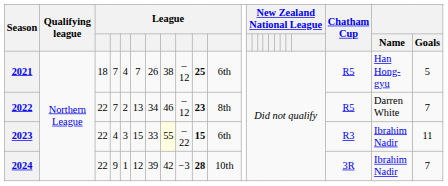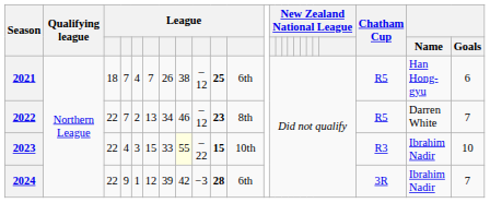 <table class="wikitable" style="font-size:90%; text-align:center;">
 <tr>
 <th rowspan=2>Season</th>
 <th rowspan=2>Qualifying league</th>
 <th colspan=9>League</th>
 <th style="background:white" rowspan=8></th>
 <th colspan=9><a href='#'>New Zealand National League</a></th>
 <th rowspan=2 width=40px><a href='#'>Chatham<br>Cup</a></th>
 <th colspan=2></th>
 </tr>
 <tr>
 <th></th>
 <th></th>
 <th></th>
 <th></th>
 <th></th>
 <th></th>
 <th></th>
 <th></th>
 <th width=40px></th>
 <th></th>
 <th></th>
 <th></th>
 <th></th>
 <th></th>
 <th></th>
 <th></th>
 <th></th>
 <th width=40px></th>
 <th>Name</th>
 <th>Goals</th>
 </tr>
 <tr>
 <th><a href='#'>2021</a></th>
 <td rowspan=4><a href='#'>Northern League</a></td>
 <td>18</td>
 <td>7</td>
 <td>4</td>
 <td>7</td>
 <td>26</td>
 <td>38</td>
 <td>–12</td>
 <td><strong>25</strong></td>
 <td>6th</td>
 <td colspan=9 rowspan=4><em>Did not qualify</em></td>
 <td><a href='#'>R5</a></td>
 <td style=text-align:left> <a href='#'>Han Hong-gyu</a></td>
-<td>5</td>
+<td>6</td>
 </tr>
 <tr>
 <th><a href='#'>2022</a></th>
 <td>22</td>
 <td>7</td>
 <td>2</td>
 <td>13</td>
 <td>34</td>
 <td>46</td>
 <td>–12</td>
 <td><strong>23</strong></td>
 <td>8th</td>
 <td><a href='#'>R5</a></td>
 <td style=text-align:left> Darren White</td>
 <td>7</td>
 </tr>
 <tr>
 <th><a href='#'>2023</a></th>
 <td>22</td>
 <td>4</td>
 <td>3</td>
 <td>15</td>
 <td>33</td>
 <td style="background: lightyellow;">55</td>
 <td>–22</td>
 <td><strong>15</strong></td>
-<td>6th</td>
+<td>10th</td>
 <td><a href='#'>R3</a></td>
 <td align=left> <a href='#'>Ibrahim Nadir</a></td>
-<td>11</td>
+<td>10</td>
 </tr>
 <tr>
 <th><a href='#'>2024</a></th>
 <td>22</td>
 <td>9</td>
 <td>1</td>
 <td>12</td>
 <td>39</td>
 <td>42</td>
 <td>−3</td>
 <td><strong>28</strong></td>
-<td>10th</td>
+<td>6th</td>
 <td><a href='#'>3R</a></td>
 <td style=text-align:left> <a href='#'>Ibrahim Nadir</a></td>
 <td>7</td>
 </tr>
 </table>
